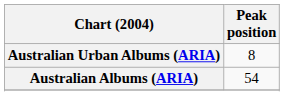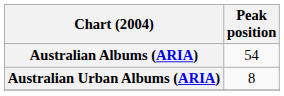 <table class="wikitable sortable plainrowheaders">
 <tr>
 <th scope="col">Chart (2004)</th>
 <th scope="col">Peak<br> position</th>
 </tr>
 <tr>
+<th scope="row">Australian Albums (<a href='#'>ARIA</a>)</th>
+<td align="center">54</td>
+</tr>
+<tr>
 <th scope="row">Australian Urban Albums (<a href='#'>ARIA</a>)</th>
 <td align="center">8</td>
-</tr>
-<tr>
-<th scope="row">Australian Albums (<a href='#'>ARIA</a>)</th>
-<td align="center">54</td>
 </tr>
 <tr>
 </tr>
 <tr>
 </tr>
 <tr>
 </tr>
 <tr>
 </tr>
 <tr>
 </tr>
 <tr>
 </tr>
 </table>
